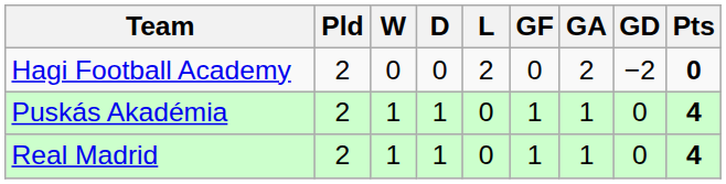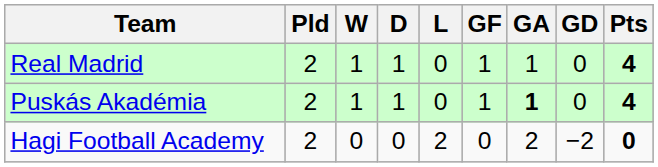 <table class="wikitable" style="text-align: center;">
 <tr>
 <th width=175>Team</th>
 <th width=20 abbr="Played">Pld</th>
 <th width=20 abbr="Won">W</th>
 <th width=20 abbr="Drawn">D</th>
 <th width=20 abbr="Lost">L</th>
 <th width=20 abbr="Goals for">GF</th>
 <th width=20 abbr="Goals against">GA</th>
 <th width=20 abbr="Goal difference">GD</th>
 <th width=20 abbr="Points">Pts</th>
 </tr>
+<tr bgcolor=#ccffcc>
+<td align=left> <a href='#'>Real Madrid</a></td>
+<td>2</td>
+<td>1</td>
+<td>1</td>
+<td>0</td>
+<td>1</td>
+<td>1</td>
+<td>0</td>
+<td><strong>4</strong></td>
+</tr>
+<tr bgcolor=#ccffcc>
+<td align=left> <a href='#'>Puskás Akadémia</a></td>
+<td>2</td>
+<td>1</td>
+<td>1</td>
+<td>0</td>
+<td>1</td>
+<td><strong>1</strong></td>
+<td>0</td>
+<td><strong>4</strong></td>
+</tr>
 <tr>
 <td align=left> <a href='#'>Hagi Football Academy</a></td>
 <td>2</td>
 <td>0</td>
 <td>0</td>
 <td>2</td>
 <td>0</td>
 <td>2</td>
 <td>−2</td>
 <td><strong>0</strong></td>
 </tr>
-<tr bgcolor=#ccffcc>
-<td align=left> <a href='#'>Puskás Akadémia</a></td>
-<td>2</td>
-<td>1</td>
-<td>1</td>
-<td>0</td>
-<td>1</td>
-<td>1</td>
-<td>0</td>
-<td><strong>4</strong></td>
-</tr>
-<tr bgcolor=#ccffcc>
-<td align=left> <a href='#'>Real Madrid</a></td>
-<td>2</td>
-<td>1</td>
-<td>1</td>
-<td>0</td>
-<td>1</td>
-<td>1</td>
-<td>0</td>
-<td><strong>4</strong></td>
-</tr>
 </table>
